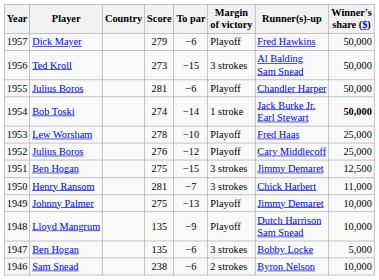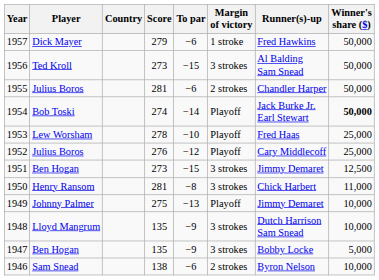 <table class="wikitable" style="font-size:95%">
 <tr>
 <th>Year</th>
 <th>Player</th>
 <th>Country</th>
 <th>Score</th>
 <th>To par</th>
 <th>Margin<br>of victory</th>
 <th>Runner(s)-up</th>
 <th>Winner's<br>share (<a href='#'>$</a>)</th>
 </tr>
 <tr>
 <td>1957</td>
 <td><a href='#'>Dick Mayer</a></td>
 <td></td>
 <td align=center>279</td>
 <td align=center>−6</td>
-<td>Playoff</td>
+<td>1 stroke</td>
 <td> <a href='#'>Fred Hawkins</a></td>
 <td align=right>50,000</td>
 </tr>
 <tr>
 <td>1956</td>
 <td><a href='#'>Ted Kroll</a></td>
 <td></td>
 <td align=center>273</td>
 <td align=center>−15</td>
 <td>3 strokes</td>
 <td> <a href='#'>Al Balding</a><br> <a href='#'>Sam Snead</a></td>
 <td align=right>50,000</td>
 </tr>
 <tr>
 <td>1955</td>
 <td><a href='#'>Julius Boros</a></td>
 <td></td>
 <td align=center>281</td>
 <td align=center>−6</td>
-<td>Playoff</td>
+<td>2 strokes</td>
 <td> <a href='#'>Chandler Harper</a></td>
 <td align=right>50,000</td>
 </tr>
 <tr>
 <td>1954</td>
 <td><a href='#'>Bob Toski</a></td>
 <td></td>
 <td align=center>274</td>
 <td align=center>−14</td>
-<td>1 stroke</td>
+<td>Playoff</td>
 <td> <a href='#'>Jack Burke Jr.</a><br> <a href='#'>Earl Stewart</a></td>
 <td align=right><strong>50,000</strong></td>
 </tr>
 <tr>
 <td>1953</td>
 <td><a href='#'>Lew Worsham</a></td>
 <td></td>
 <td align=center>278</td>
 <td align=center>−10</td>
 <td>Playoff</td>
 <td> <a href='#'>Fred Haas</a></td>
 <td align=right>25,000</td>
 </tr>
 <tr>
 <td>1952</td>
 <td><a href='#'>Julius Boros</a></td>
 <td></td>
 <td align=center>276</td>
 <td align=center>−12</td>
 <td>Playoff</td>
 <td> <a href='#'>Cary Middlecoff</a></td>
 <td align=right>25,000</td>
 </tr>
 <tr>
 <td>1951</td>
 <td><a href='#'>Ben Hogan</a></td>
 <td></td>
-<td align=center>275</td>
+<td align=center>273</td>
 <td align=center>−15</td>
 <td>3 strokes</td>
 <td> <a href='#'>Jimmy Demaret</a></td>
 <td align=right>12,500</td>
 </tr>
 <tr>
 <td>1950</td>
 <td><a href='#'>Henry Ransom</a></td>
 <td></td>
 <td align=center>281</td>
-<td align=center>−7</td>
+<td align=center>−8</td>
 <td>3 strokes</td>
 <td> <a href='#'>Chick Harbert</a></td>
 <td align=right>11,000</td>
 </tr>
 <tr>
 <td>1949</td>
 <td><a href='#'>Johnny Palmer</a></td>
 <td></td>
 <td align=center>275</td>
 <td align=center>−13</td>
 <td>Playoff</td>
 <td> <a href='#'>Jimmy Demaret</a></td>
 <td align=right>10,000</td>
 </tr>
 <tr>
 <td>1948</td>
 <td><a href='#'>Lloyd Mangrum</a></td>
 <td></td>
 <td align=center>135</td>
 <td align=center>−9</td>
-<td>Playoff</td>
+<td>3 strokes</td>
 <td> <a href='#'>Dutch Harrison</a><br> <a href='#'>Sam Snead</a></td>
 <td align=right>10,000</td>
 </tr>
 <tr>
 <td>1947</td>
 <td><a href='#'>Ben Hogan</a></td>
 <td></td>
 <td align=center>135</td>
-<td align=center>−6</td>
+<td align=center>−9</td>
 <td>3 strokes</td>
 <td> <a href='#'>Bobby Locke</a></td>
 <td align=right>5,000</td>
 </tr>
 <tr>
 <td>1946</td>
 <td><a href='#'>Sam Snead</a></td>
 <td></td>
-<td align=center>238</td>
+<td align=center>138</td>
 <td align=center>−6</td>
 <td>2 strokes</td>
 <td> <a href='#'>Byron Nelson</a></td>
 <td align=right>10,000</td>
 </tr>
 </table>
